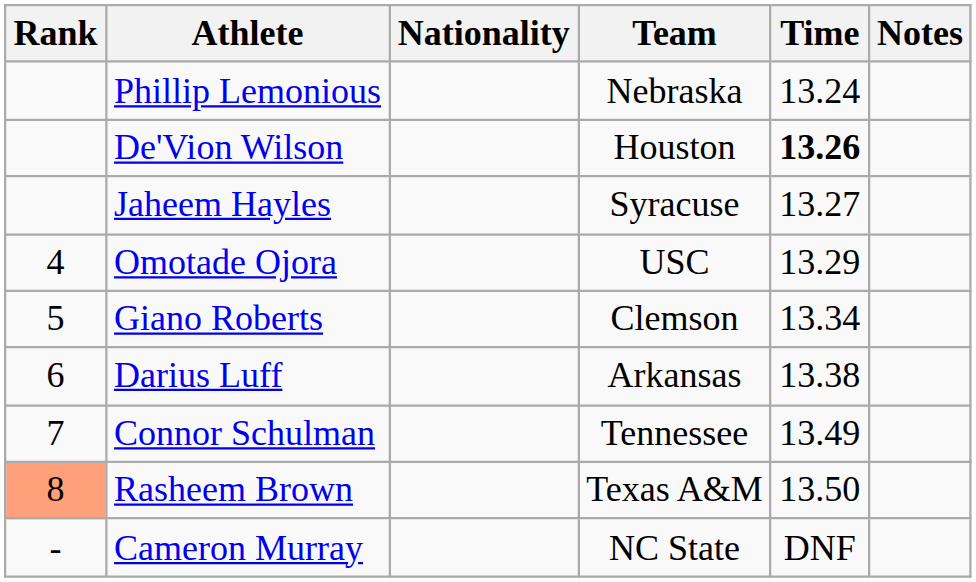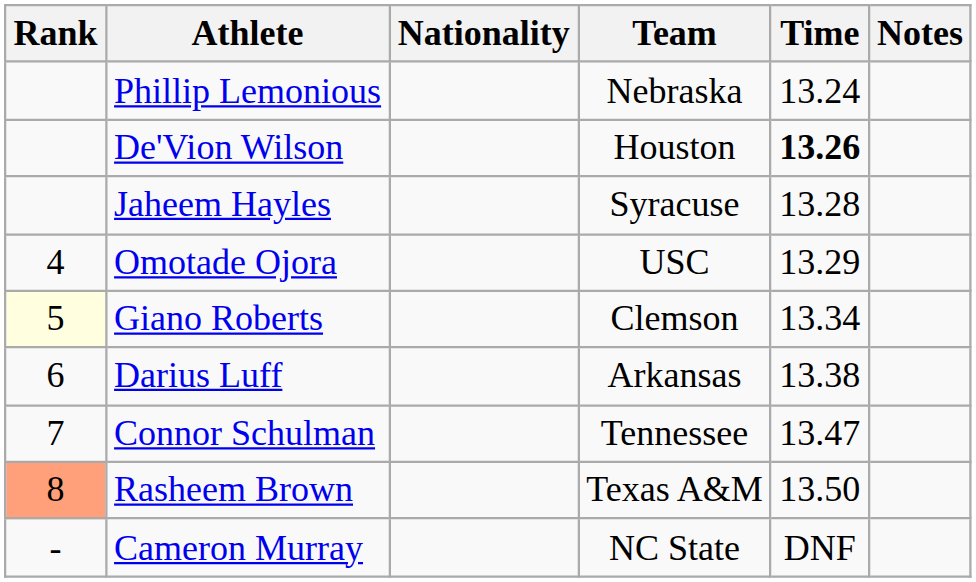 <table class="wikitable sortable" style="text-align:center">
 <tr>
 <th>Rank</th>
 <th>Athlete</th>
 <th>Nationality</th>
 <th>Team</th>
 <th>Time</th>
 <th>Notes</th>
 </tr>
 <tr>
 <td></td>
 <td align=left><a href='#'>Phillip Lemonious</a></td>
 <td align=left></td>
 <td>Nebraska</td>
 <td>13.24</td>
 <td></td>
 </tr>
 <tr>
 <td></td>
 <td align=left><a href='#'>De'Vion Wilson</a></td>
 <td align=left></td>
 <td>Houston</td>
 <td><strong>13.26</strong></td>
 <td></td>
 </tr>
 <tr>
 <td></td>
 <td align=left><a href='#'>Jaheem Hayles</a></td>
 <td align=left></td>
 <td>Syracuse</td>
-<td>13.27</td>
+<td>13.28</td>
 <td></td>
 </tr>
 <tr>
 <td>4</td>
 <td align=left><a href='#'>Omotade Ojora</a></td>
 <td align=left></td>
 <td>USC</td>
 <td>13.29</td>
 <td></td>
 </tr>
 <tr>
-<td>5</td>
+<td style="background: lightyellow;">5</td>
 <td align=left><a href='#'>Giano Roberts</a></td>
 <td align=left></td>
 <td>Clemson</td>
 <td>13.34</td>
 <td></td>
 </tr>
 <tr>
 <td>6</td>
 <td align=left><a href='#'>Darius Luff</a></td>
 <td align=left></td>
 <td>Arkansas</td>
 <td>13.38</td>
 <td></td>
 </tr>
 <tr>
 <td>7</td>
 <td align=left><a href='#'>Connor Schulman</a></td>
 <td align=left></td>
 <td>Tennessee</td>
-<td>13.49</td>
+<td>13.47</td>
 <td></td>
 </tr>
 <tr>
 <td style="background: lightsalmon;">8</td>
 <td align=left><a href='#'>Rasheem Brown</a></td>
 <td align=left></td>
 <td>Texas A&M</td>
 <td>13.50</td>
 <td></td>
 </tr>
 <tr>
 <td>-</td>
 <td align=left><a href='#'>Cameron Murray</a></td>
 <td align=left></td>
 <td>NC State</td>
 <td>DNF</td>
 <td></td>
 </tr>
 </table>
